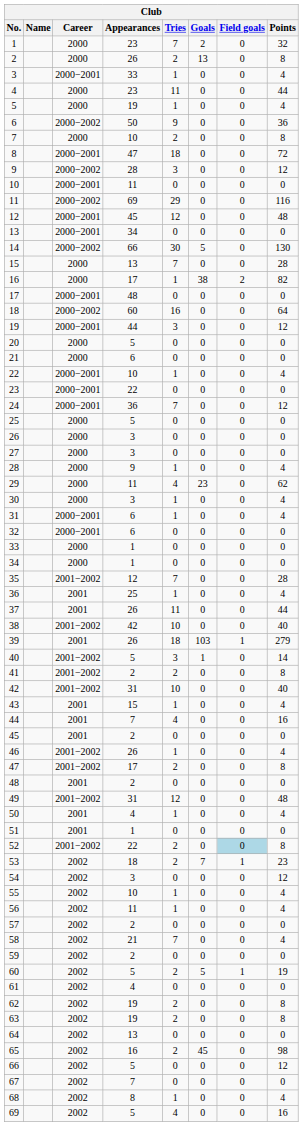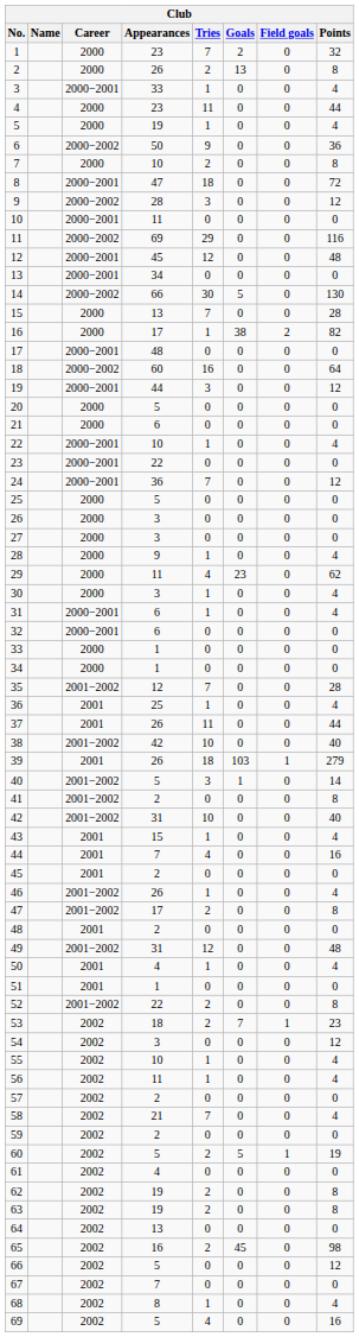 <table class="wikitable sortable" style="text-align: center;">
 <tr>
 <th colspan=8>Club</th>
 </tr>
 <tr>
 <th>No.</th>
 <th>Name</th>
 <th>Career</th>
 <th>Appearances</th>
 <th><a href='#'>Tries</a></th>
 <th><a href='#'>Goals</a></th>
 <th><a href='#'>Field goals</a></th>
 <th>Points</th>
 </tr>
 <tr>
 <td>1</td>
 <td style="text-align:left;"></td>
 <td>2000</td>
 <td>23</td>
 <td>7</td>
 <td>2</td>
 <td>0</td>
 <td>32</td>
 </tr>
 <tr>
 <td>2</td>
 <td style="text-align:left;"></td>
 <td>2000</td>
 <td>26</td>
 <td>2</td>
 <td>13</td>
 <td>0</td>
 <td>8</td>
 </tr>
 <tr>
 <td>3</td>
 <td style="text-align:left;"></td>
 <td>2000−2001</td>
 <td>33</td>
 <td>1</td>
 <td>0</td>
 <td>0</td>
 <td>4</td>
 </tr>
 <tr>
 <td>4</td>
 <td style="text-align:left;"></td>
 <td>2000</td>
 <td>23</td>
 <td>11</td>
 <td>0</td>
 <td>0</td>
 <td>44</td>
 </tr>
 <tr>
 <td>5</td>
 <td style="text-align:left;"></td>
 <td>2000</td>
 <td>19</td>
 <td>1</td>
 <td>0</td>
 <td>0</td>
 <td>4</td>
 </tr>
 <tr>
 <td>6</td>
 <td style="text-align:left;"></td>
 <td>2000−2002</td>
 <td>50</td>
 <td>9</td>
 <td>0</td>
 <td>0</td>
 <td>36</td>
 </tr>
 <tr>
 <td>7</td>
 <td style="text-align:left;"></td>
 <td>2000</td>
 <td>10</td>
 <td>2</td>
 <td>0</td>
 <td>0</td>
 <td>8</td>
 </tr>
 <tr>
 <td>8</td>
 <td style="text-align:left;"></td>
 <td>2000−2001</td>
 <td>47</td>
 <td>18</td>
 <td>0</td>
 <td>0</td>
 <td>72</td>
 </tr>
 <tr>
 <td>9</td>
 <td style="text-align:left;"></td>
 <td>2000−2002</td>
 <td>28</td>
 <td>3</td>
 <td>0</td>
 <td>0</td>
 <td>12</td>
 </tr>
 <tr>
 <td>10</td>
 <td style="text-align:left;"></td>
 <td>2000−2001</td>
 <td>11</td>
 <td>0</td>
 <td>0</td>
 <td>0</td>
 <td>0</td>
 </tr>
 <tr>
 <td>11</td>
 <td style="text-align:left;"></td>
 <td>2000−2002</td>
 <td>69</td>
 <td>29</td>
 <td>0</td>
 <td>0</td>
 <td>116</td>
 </tr>
 <tr>
 <td>12</td>
 <td style="text-align:left;"></td>
 <td>2000−2001</td>
 <td>45</td>
 <td>12</td>
 <td>0</td>
 <td>0</td>
 <td>48</td>
 </tr>
 <tr>
 <td>13</td>
 <td style="text-align:left;"></td>
 <td>2000−2001</td>
 <td>34</td>
 <td>0</td>
 <td>0</td>
 <td>0</td>
 <td>0</td>
 </tr>
 <tr>
 <td>14</td>
 <td style="text-align:left;"></td>
 <td>2000−2002</td>
 <td>66</td>
 <td>30</td>
 <td>5</td>
 <td>0</td>
 <td>130</td>
 </tr>
 <tr>
 <td>15</td>
 <td style="text-align:left;"></td>
 <td>2000</td>
 <td>13</td>
 <td>7</td>
 <td>0</td>
 <td>0</td>
 <td>28</td>
 </tr>
 <tr>
 <td>16</td>
 <td style="text-align:left;"></td>
 <td>2000</td>
 <td>17</td>
 <td>1</td>
 <td>38</td>
 <td>2</td>
 <td>82</td>
 </tr>
 <tr>
 <td>17</td>
 <td style="text-align:left;"></td>
 <td>2000−2001</td>
 <td>48</td>
 <td>0</td>
 <td>0</td>
 <td>0</td>
 <td>0</td>
 </tr>
 <tr>
 <td>18</td>
 <td style="text-align:left;"></td>
 <td>2000−2002</td>
 <td>60</td>
 <td>16</td>
 <td>0</td>
 <td>0</td>
 <td>64</td>
 </tr>
 <tr>
 <td>19</td>
 <td style="text-align:left;"></td>
 <td>2000−2001</td>
 <td>44</td>
 <td>3</td>
 <td>0</td>
 <td>0</td>
 <td>12</td>
 </tr>
 <tr>
 <td>20</td>
 <td style="text-align:left;"></td>
 <td>2000</td>
 <td>5</td>
 <td>0</td>
 <td>0</td>
 <td>0</td>
 <td>0</td>
 </tr>
 <tr>
 <td>21</td>
 <td style="text-align:left;"></td>
 <td>2000</td>
 <td>6</td>
 <td>0</td>
 <td>0</td>
 <td>0</td>
 <td>0</td>
 </tr>
 <tr>
 <td>22</td>
 <td style="text-align:left;"></td>
 <td>2000−2001</td>
 <td>10</td>
 <td>1</td>
 <td>0</td>
 <td>0</td>
 <td>4</td>
 </tr>
 <tr>
 <td>23</td>
 <td style="text-align:left;"></td>
 <td>2000−2001</td>
 <td>22</td>
 <td>0</td>
 <td>0</td>
 <td>0</td>
 <td>0</td>
 </tr>
 <tr>
 <td>24</td>
 <td style="text-align:left;"></td>
 <td>2000−2001</td>
 <td>36</td>
 <td>7</td>
 <td>0</td>
 <td>0</td>
 <td>12</td>
 </tr>
 <tr>
 <td>25</td>
 <td style="text-align:left;"></td>
 <td>2000</td>
 <td>5</td>
 <td>0</td>
 <td>0</td>
 <td>0</td>
 <td>0</td>
 </tr>
 <tr>
 <td>26</td>
 <td style="text-align:left;"></td>
 <td>2000</td>
 <td>3</td>
 <td>0</td>
 <td>0</td>
 <td>0</td>
 <td>0</td>
 </tr>
 <tr>
 <td>27</td>
 <td style="text-align:left;"></td>
 <td>2000</td>
 <td>3</td>
 <td>0</td>
 <td>0</td>
 <td>0</td>
 <td>0</td>
 </tr>
 <tr>
 <td>28</td>
 <td style="text-align:left;"></td>
 <td>2000</td>
 <td>9</td>
 <td>1</td>
 <td>0</td>
 <td>0</td>
 <td>4</td>
 </tr>
 <tr>
 <td>29</td>
 <td style="text-align:left;"></td>
 <td>2000</td>
 <td>11</td>
 <td>4</td>
 <td>23</td>
 <td>0</td>
 <td>62</td>
 </tr>
 <tr>
 <td>30</td>
 <td style="text-align:left;"></td>
 <td>2000</td>
 <td>3</td>
 <td>1</td>
 <td>0</td>
 <td>0</td>
 <td>4</td>
 </tr>
 <tr>
 <td>31</td>
 <td style="text-align:left;"></td>
 <td>2000−2001</td>
 <td>6</td>
 <td>1</td>
 <td>0</td>
 <td>0</td>
 <td>4</td>
 </tr>
 <tr>
 <td>32</td>
 <td style="text-align:left;"></td>
 <td>2000−2001</td>
 <td>6</td>
 <td>0</td>
 <td>0</td>
 <td>0</td>
 <td>0</td>
 </tr>
 <tr>
 <td>33</td>
 <td style="text-align:left;"></td>
 <td>2000</td>
 <td>1</td>
 <td>0</td>
 <td>0</td>
 <td>0</td>
 <td>0</td>
 </tr>
 <tr>
 <td>34</td>
 <td style="text-align:left;"></td>
 <td>2000</td>
 <td>1</td>
 <td>0</td>
 <td>0</td>
 <td>0</td>
 <td>0</td>
 </tr>
 <tr>
 <td>35</td>
 <td style="text-align:left;"></td>
 <td>2001−2002</td>
 <td>12</td>
 <td>7</td>
 <td>0</td>
 <td>0</td>
 <td>28</td>
 </tr>
 <tr>
 <td>36</td>
 <td style="text-align:left;"></td>
 <td>2001</td>
 <td>25</td>
 <td>1</td>
 <td>0</td>
 <td>0</td>
 <td>4</td>
 </tr>
 <tr>
 <td>37</td>
 <td style="text-align:left;"></td>
 <td>2001</td>
 <td>26</td>
 <td>11</td>
 <td>0</td>
 <td>0</td>
 <td>44</td>
 </tr>
 <tr>
 <td>38</td>
 <td style="text-align:left;"></td>
 <td>2001−2002</td>
 <td>42</td>
 <td>10</td>
 <td>0</td>
 <td>0</td>
 <td>40</td>
 </tr>
 <tr>
 <td>39</td>
 <td style="text-align:left;"></td>
 <td>2001</td>
 <td>26</td>
 <td>18</td>
 <td>103</td>
 <td>1</td>
 <td>279</td>
 </tr>
 <tr>
 <td>40</td>
 <td style="text-align:left;"></td>
 <td>2001−2002</td>
 <td>5</td>
 <td>3</td>
 <td>1</td>
 <td>0</td>
 <td>14</td>
 </tr>
 <tr>
 <td>41</td>
 <td style="text-align:left;"></td>
 <td>2001−2002</td>
 <td>2</td>
-<td>2</td>
+<td>0</td>
 <td>0</td>
 <td>0</td>
 <td>8</td>
 </tr>
 <tr>
 <td>42</td>
 <td style="text-align:left;"></td>
 <td>2001−2002</td>
 <td>31</td>
 <td>10</td>
 <td>0</td>
 <td>0</td>
 <td>40</td>
 </tr>
 <tr>
 <td>43</td>
 <td style="text-align:left;"></td>
 <td>2001</td>
 <td>15</td>
 <td>1</td>
 <td>0</td>
 <td>0</td>
 <td>4</td>
 </tr>
 <tr>
 <td>44</td>
 <td style="text-align:left;"></td>
 <td>2001</td>
 <td>7</td>
 <td>4</td>
 <td>0</td>
 <td>0</td>
 <td>16</td>
 </tr>
 <tr>
 <td>45</td>
 <td style="text-align:left;"></td>
 <td>2001</td>
 <td>2</td>
 <td>0</td>
 <td>0</td>
 <td>0</td>
 <td>0</td>
 </tr>
 <tr>
 <td>46</td>
 <td style="text-align:left;"></td>
 <td>2001−2002</td>
 <td>26</td>
 <td>1</td>
 <td>0</td>
 <td>0</td>
 <td>4</td>
 </tr>
 <tr>
 <td>47</td>
 <td style="text-align:left;"></td>
 <td>2001−2002</td>
 <td>17</td>
 <td>2</td>
 <td>0</td>
 <td>0</td>
 <td>8</td>
 </tr>
 <tr>
 <td>48</td>
 <td style="text-align:left;"></td>
 <td>2001</td>
 <td>2</td>
 <td>0</td>
 <td>0</td>
 <td>0</td>
 <td>0</td>
 </tr>
 <tr>
 <td>49</td>
 <td style="text-align:left;"></td>
 <td>2001−2002</td>
 <td>31</td>
 <td>12</td>
 <td>0</td>
 <td>0</td>
 <td>48</td>
 </tr>
 <tr>
 <td>50</td>
 <td style="text-align:left;"></td>
 <td>2001</td>
 <td>4</td>
 <td>1</td>
 <td>0</td>
 <td>0</td>
 <td>4</td>
 </tr>
 <tr>
 <td>51</td>
 <td style="text-align:left;"></td>
 <td>2001</td>
 <td>1</td>
 <td>0</td>
 <td>0</td>
 <td>0</td>
 <td>0</td>
 </tr>
 <tr>
 <td>52</td>
 <td style="text-align:left;"></td>
 <td>2001−2002</td>
 <td>22</td>
 <td>2</td>
 <td>0</td>
-<td style="background: lightblue;">0</td>
+<td>0</td>
 <td>8</td>
 </tr>
 <tr>
 <td>53</td>
 <td style="text-align:left;"></td>
 <td>2002</td>
 <td>18</td>
 <td>2</td>
 <td>7</td>
 <td>1</td>
 <td>23</td>
 </tr>
 <tr>
 <td>54</td>
 <td style="text-align:left;"></td>
 <td>2002</td>
 <td>3</td>
 <td>0</td>
 <td>0</td>
 <td>0</td>
 <td>12</td>
 </tr>
 <tr>
 <td>55</td>
 <td style="text-align:left;"></td>
 <td>2002</td>
 <td>10</td>
 <td>1</td>
 <td>0</td>
 <td>0</td>
 <td>4</td>
 </tr>
 <tr>
 <td>56</td>
 <td style="text-align:left;"></td>
 <td>2002</td>
 <td>11</td>
 <td>1</td>
 <td>0</td>
 <td>0</td>
 <td>4</td>
 </tr>
 <tr>
 <td>57</td>
 <td style="text-align:left;"></td>
 <td>2002</td>
 <td>2</td>
 <td>0</td>
 <td>0</td>
 <td>0</td>
 <td>0</td>
 </tr>
 <tr>
 <td>58</td>
 <td style="text-align:left;"></td>
 <td>2002</td>
 <td>21</td>
 <td>7</td>
 <td>0</td>
 <td>0</td>
 <td>4</td>
 </tr>
 <tr>
 <td>59</td>
 <td style="text-align:left;"></td>
 <td>2002</td>
 <td>2</td>
 <td>0</td>
 <td>0</td>
 <td>0</td>
 <td>0</td>
 </tr>
 <tr>
 <td>60</td>
 <td style="text-align:left;"></td>
 <td>2002</td>
 <td>5</td>
 <td>2</td>
 <td>5</td>
 <td>1</td>
 <td>19</td>
 </tr>
 <tr>
 <td>61</td>
 <td style="text-align:left;"></td>
 <td>2002</td>
 <td>4</td>
 <td>0</td>
 <td>0</td>
 <td>0</td>
 <td>0</td>
 </tr>
 <tr>
 <td>62</td>
 <td style="text-align:left;"></td>
 <td>2002</td>
 <td>19</td>
 <td>2</td>
 <td>0</td>
 <td>0</td>
 <td>8</td>
 </tr>
 <tr>
 <td>63</td>
 <td style="text-align:left;"></td>
 <td>2002</td>
 <td>19</td>
 <td>2</td>
 <td>0</td>
 <td>0</td>
 <td>8</td>
 </tr>
 <tr>
 <td>64</td>
 <td style="text-align:left;"></td>
 <td>2002</td>
 <td>13</td>
 <td>0</td>
 <td>0</td>
 <td>0</td>
 <td>0</td>
 </tr>
 <tr>
 <td>65</td>
 <td style="text-align:left;"></td>
 <td>2002</td>
 <td>16</td>
 <td>2</td>
 <td>45</td>
 <td>0</td>
 <td>98</td>
 </tr>
 <tr>
 <td>66</td>
 <td style="text-align:left;"></td>
 <td>2002</td>
 <td>5</td>
 <td>0</td>
 <td>0</td>
 <td>0</td>
 <td>12</td>
 </tr>
 <tr>
 <td>67</td>
 <td style="text-align:left;"></td>
 <td>2002</td>
 <td>7</td>
 <td>0</td>
 <td>0</td>
 <td>0</td>
 <td>0</td>
 </tr>
 <tr>
 <td>68</td>
 <td style="text-align:left;"></td>
 <td>2002</td>
 <td>8</td>
 <td>1</td>
 <td>0</td>
 <td>0</td>
 <td>4</td>
 </tr>
 <tr>
 <td>69</td>
 <td style="text-align:left;"></td>
 <td>2002</td>
 <td>5</td>
 <td>4</td>
 <td>0</td>
 <td>0</td>
 <td>16</td>
 </tr>
 </table>
